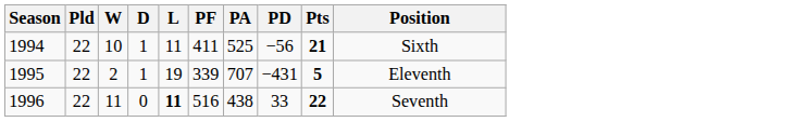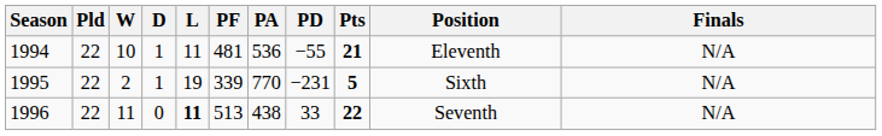 <table class="wikitable" style="text-align:center;">
 <tr>
 <th width=30>Season</th>
 <th width=20 abbr="Played">Pld</th>
 <th width=20 abbr="Won">W</th>
 <th width=20 abbr="Drawn">D</th>
 <th width=20 abbr="Lost">L</th>
 <th width=20 abbr="Points for">PF</th>
 <th width=20 abbr="Points against">PA</th>
 <th width=20 abbr="Points difference">PD</th>
 <th width=20 abbr="Points">Pts</th>
 <th width=150>Position</th>
+<th width=250>Finals</th>
 </tr>
 <tr>
 <td style="text-align:left;">1994</td>
 <td>22</td>
 <td>10</td>
 <td>1</td>
 <td>11</td>
-<td>411</td>
-<td>525</td>
-<td>−56</td>
+<td>481</td>
+<td>536</td>
+<td>−55</td>
 <td><strong>21</strong></td>
-<td>Sixth</td>
+<td>Eleventh</td>
+<td>N/A</td>
 </tr>
 <tr>
 <td style="text-align:left;">1995</td>
 <td>22</td>
 <td>2</td>
 <td>1</td>
 <td>19</td>
 <td>339</td>
-<td>707</td>
-<td>−431</td>
+<td>770</td>
+<td>−231</td>
 <td><strong>5</strong></td>
-<td>Eleventh</td>
+<td>Sixth</td>
+<td>N/A</td>
 </tr>
 <tr>
 <td style="text-align:left;">1996</td>
 <td>22</td>
 <td>11</td>
 <td>0</td>
 <td><strong>11</strong></td>
-<td>516</td>
+<td>513</td>
 <td>438</td>
 <td>33</td>
 <td><strong>22</strong></td>
 <td>Seventh</td>
+<td>N/A</td>
 </tr>
 </table>
